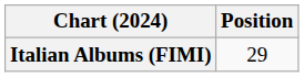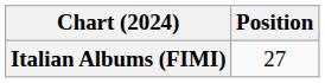 <table class="wikitable plainrowheaders" style="text-align:center">
 <tr>
 <th scope="col">Chart (2024)</th>
 <th scope="col">Position</th>
 </tr>
 <tr>
 <th scope="row">Italian Albums (FIMI)</th>
-<td>29</td>
+<td>27</td>
 </tr>
 </table>
